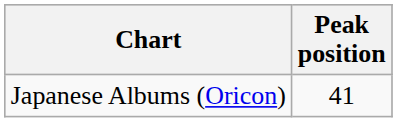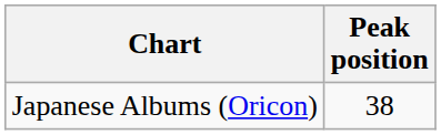 <table class="wikitable">
 <tr>
 <th align="left">Chart</th>
 <th align="left">Peak<br>position</th>
 </tr>
 <tr>
 <td align="left">Japanese Albums (<a href='#'>Oricon</a>)</td>
-<td align="center">41</td>
+<td align="center">38</td>
 </tr>
 </table>
